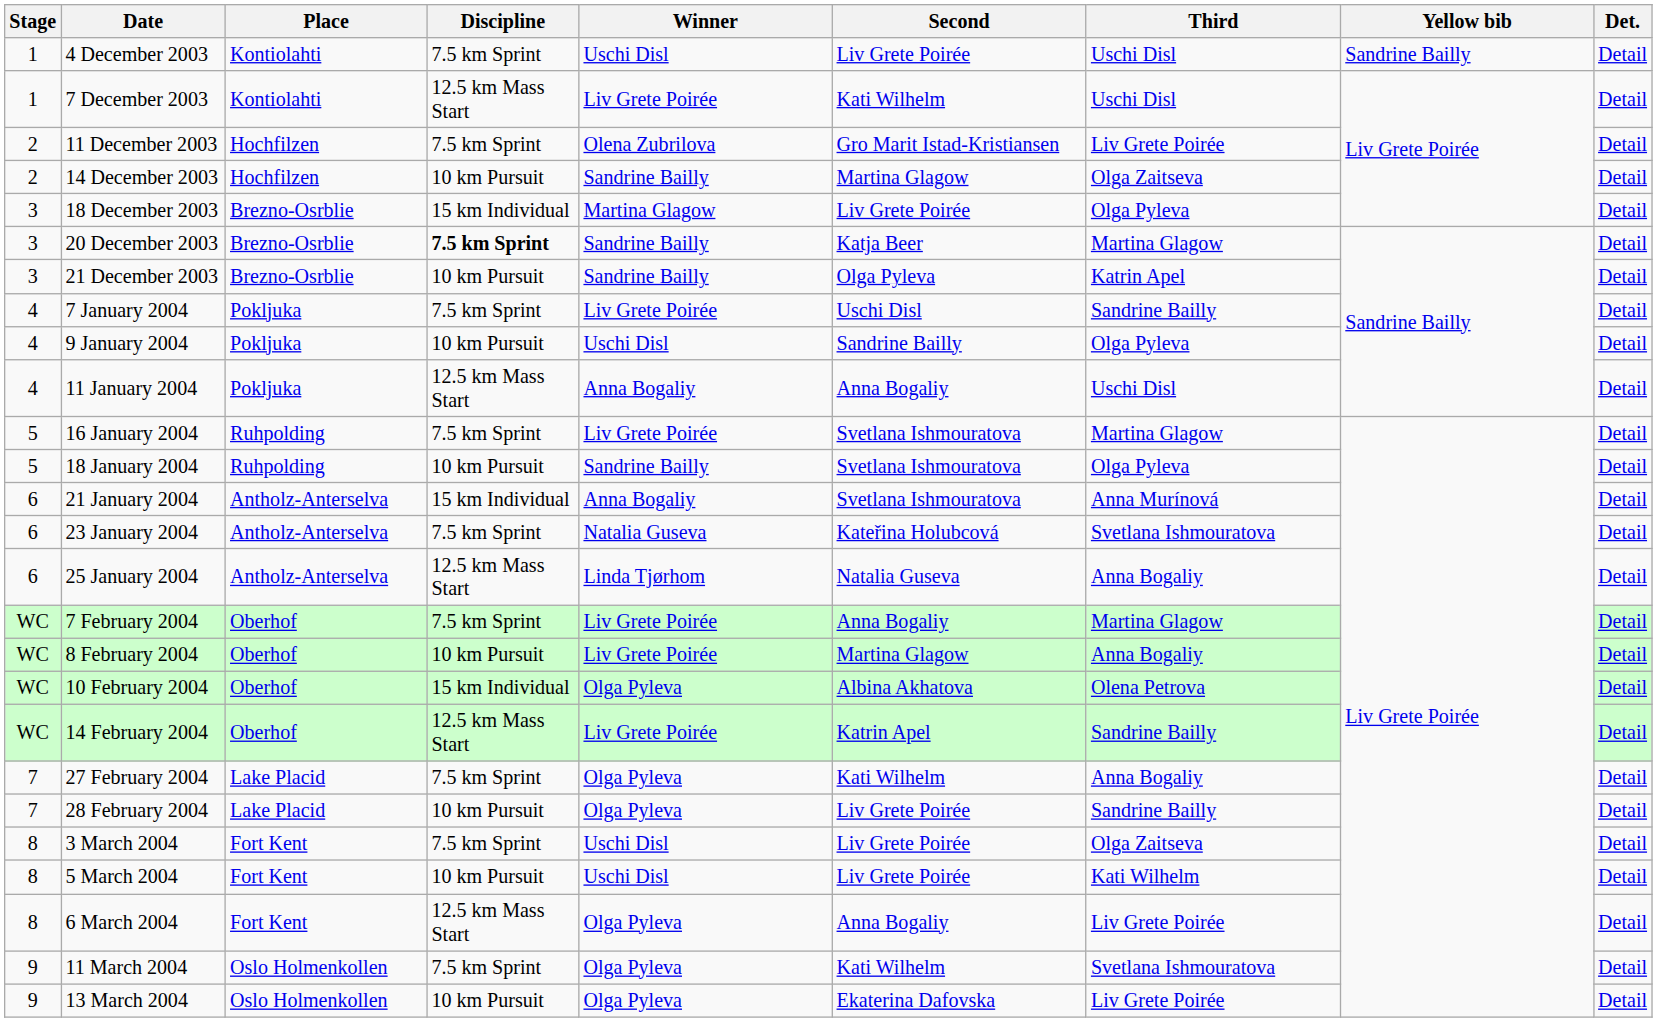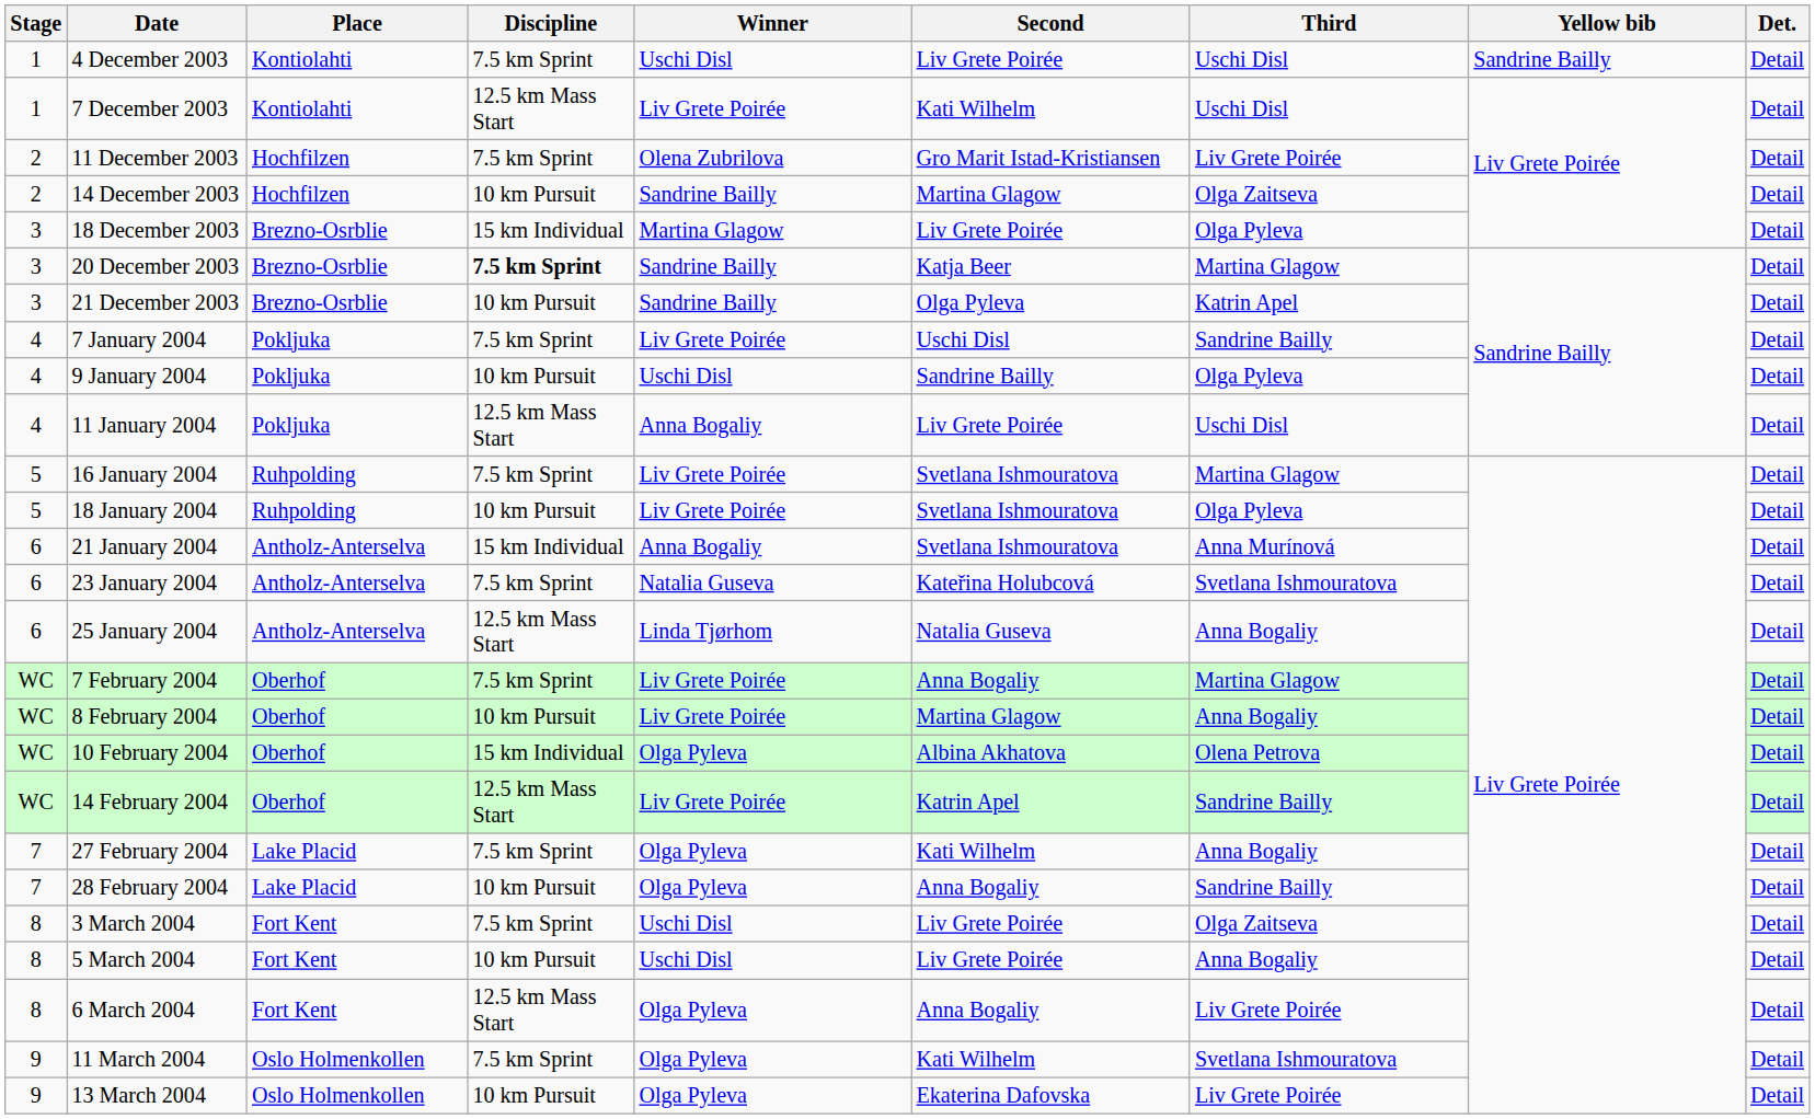 <table class="wikitable" style="font-size:95%;">
 <tr>
 <th width="10">Stage</th>
 <th width="120">Date</th>
 <th width="148">Place</th>
 <th width="110">Discipline</th>
 <th width="190">Winner</th>
 <th width="190">Second</th>
 <th width="190">Third</th>
 <th width="190">Yellow bib <br> </th>
 <th width="8">Det.</th>
 </tr>
 <tr>
 <td align=center>1</td>
 <td>4 December 2003</td>
 <td> <a href='#'>Kontiolahti</a></td>
 <td>7.5 km Sprint</td>
 <td> <a href='#'>Uschi Disl</a></td>
 <td> <a href='#'>Liv Grete Poirée</a></td>
 <td> <a href='#'>Uschi Disl</a></td>
 <td> <a href='#'>Sandrine Bailly</a></td>
 <td><a href='#'>Detail</a></td>
 </tr>
 <tr>
 <td align=center>1</td>
 <td>7 December 2003</td>
 <td> <a href='#'>Kontiolahti</a></td>
 <td>12.5 km Mass Start</td>
 <td> <a href='#'>Liv Grete Poirée</a></td>
 <td> <a href='#'>Kati Wilhelm</a></td>
 <td> <a href='#'>Uschi Disl</a></td>
 <td rowspan="4"> <a href='#'>Liv Grete Poirée</a></td>
 <td><a href='#'>Detail</a></td>
 </tr>
 <tr>
 <td align=center>2</td>
 <td>11 December 2003</td>
 <td> <a href='#'>Hochfilzen</a></td>
 <td>7.5 km Sprint</td>
 <td> <a href='#'>Olena Zubrilova</a></td>
 <td> <a href='#'>Gro Marit Istad-Kristiansen</a></td>
 <td> <a href='#'>Liv Grete Poirée</a></td>
 <td><a href='#'>Detail</a></td>
 </tr>
 <tr>
 <td align=center>2</td>
 <td>14 December 2003</td>
 <td> <a href='#'>Hochfilzen</a></td>
 <td>10 km Pursuit</td>
 <td> <a href='#'>Sandrine Bailly</a></td>
 <td> <a href='#'>Martina Glagow</a></td>
 <td> <a href='#'>Olga Zaitseva</a></td>
 <td><a href='#'>Detail</a></td>
 </tr>
 <tr>
 <td align=center>3</td>
 <td>18 December 2003</td>
 <td> <a href='#'>Brezno-Osrblie</a></td>
 <td>15 km Individual</td>
 <td> <a href='#'>Martina Glagow</a></td>
 <td> <a href='#'>Liv Grete Poirée</a></td>
 <td> <a href='#'>Olga Pyleva</a></td>
 <td><a href='#'>Detail</a></td>
 </tr>
 <tr>
 <td align=center>3</td>
 <td>20 December 2003</td>
 <td> <a href='#'>Brezno-Osrblie</a></td>
 <td><strong>7.5 km Sprint</strong></td>
 <td> <a href='#'>Sandrine Bailly</a></td>
 <td> <a href='#'>Katja Beer</a></td>
 <td> <a href='#'>Martina Glagow</a></td>
 <td rowspan="5"> <a href='#'>Sandrine Bailly</a></td>
 <td><a href='#'>Detail</a></td>
 </tr>
 <tr>
 <td align=center>3</td>
 <td>21 December 2003</td>
 <td> <a href='#'>Brezno-Osrblie</a></td>
 <td>10 km Pursuit</td>
 <td> <a href='#'>Sandrine Bailly</a></td>
 <td> <a href='#'>Olga Pyleva</a></td>
 <td> <a href='#'>Katrin Apel</a></td>
 <td><a href='#'>Detail</a></td>
 </tr>
 <tr>
 <td align=center>4</td>
 <td>7 January 2004</td>
 <td> <a href='#'>Pokljuka</a></td>
 <td>7.5 km Sprint</td>
 <td> <a href='#'>Liv Grete Poirée</a></td>
 <td> <a href='#'>Uschi Disl</a></td>
 <td> <a href='#'>Sandrine Bailly</a></td>
 <td><a href='#'>Detail</a></td>
 </tr>
 <tr>
 <td align=center>4</td>
 <td>9 January 2004</td>
 <td> <a href='#'>Pokljuka</a></td>
 <td>10 km Pursuit</td>
 <td> <a href='#'>Uschi Disl</a></td>
 <td> <a href='#'>Sandrine Bailly</a></td>
 <td> <a href='#'>Olga Pyleva</a></td>
 <td><a href='#'>Detail</a></td>
 </tr>
 <tr>
 <td align=center>4</td>
 <td>11 January 2004</td>
 <td> <a href='#'>Pokljuka</a></td>
 <td>12.5 km Mass Start</td>
 <td> <a href='#'>Anna Bogaliy</a></td>
-<td> <a href='#'>Anna Bogaliy</a></td>
+<td> <a href='#'>Liv Grete Poirée</a></td>
 <td> <a href='#'>Uschi Disl</a></td>
 <td><a href='#'>Detail</a></td>
 </tr>
 <tr>
 <td align=center>5</td>
 <td>16 January 2004</td>
 <td> <a href='#'>Ruhpolding</a></td>
 <td>7.5 km Sprint</td>
 <td> <a href='#'>Liv Grete Poirée</a></td>
 <td> <a href='#'>Svetlana Ishmouratova</a></td>
 <td> <a href='#'>Martina Glagow</a></td>
 <td rowspan="16"> <a href='#'>Liv Grete Poirée</a></td>
 <td><a href='#'>Detail</a></td>
 </tr>
 <tr>
 <td align=center>5</td>
 <td>18 January 2004</td>
 <td> <a href='#'>Ruhpolding</a></td>
 <td>10 km Pursuit</td>
-<td> <a href='#'>Sandrine Bailly</a></td>
+<td> <a href='#'>Liv Grete Poirée</a></td>
 <td> <a href='#'>Svetlana Ishmouratova</a></td>
 <td> <a href='#'>Olga Pyleva</a></td>
 <td><a href='#'>Detail</a></td>
 </tr>
 <tr>
 <td align=center>6</td>
 <td>21 January 2004</td>
 <td> <a href='#'>Antholz-Anterselva</a></td>
 <td>15 km Individual</td>
 <td> <a href='#'>Anna Bogaliy</a></td>
 <td> <a href='#'>Svetlana Ishmouratova</a></td>
 <td> <a href='#'>Anna Murínová</a></td>
 <td><a href='#'>Detail</a></td>
 </tr>
 <tr>
 <td align=center>6</td>
 <td>23 January 2004</td>
 <td> <a href='#'>Antholz-Anterselva</a></td>
 <td>7.5 km Sprint</td>
 <td> <a href='#'>Natalia Guseva</a></td>
 <td> <a href='#'>Kateřina Holubcová</a></td>
 <td> <a href='#'>Svetlana Ishmouratova</a></td>
 <td><a href='#'>Detail</a></td>
 </tr>
 <tr>
 <td align=center>6</td>
 <td>25 January 2004</td>
 <td> <a href='#'>Antholz-Anterselva</a></td>
 <td>12.5 km Mass Start</td>
 <td> <a href='#'>Linda Tjørhom</a></td>
 <td> <a href='#'>Natalia Guseva</a></td>
 <td> <a href='#'>Anna Bogaliy</a></td>
 <td><a href='#'>Detail</a></td>
 </tr>
 <tr style="background:#CCFFCC">
 <td align=center>WC</td>
 <td>7 February 2004</td>
 <td> <a href='#'>Oberhof</a></td>
 <td>7.5 km Sprint</td>
 <td> <a href='#'>Liv Grete Poirée</a></td>
 <td> <a href='#'>Anna Bogaliy</a></td>
 <td> <a href='#'>Martina Glagow</a></td>
 <td><a href='#'>Detail</a></td>
 </tr>
 <tr style="background:#CCFFCC">
 <td align=center>WC</td>
 <td>8 February 2004</td>
 <td> <a href='#'>Oberhof</a></td>
 <td>10 km Pursuit</td>
 <td> <a href='#'>Liv Grete Poirée</a></td>
 <td> <a href='#'>Martina Glagow</a></td>
 <td> <a href='#'>Anna Bogaliy</a></td>
 <td><a href='#'>Detail</a></td>
 </tr>
 <tr style="background:#CCFFCC">
 <td align=center>WC</td>
 <td>10 February 2004</td>
 <td> <a href='#'>Oberhof</a></td>
 <td>15 km Individual</td>
 <td> <a href='#'>Olga Pyleva</a></td>
 <td> <a href='#'>Albina Akhatova</a></td>
 <td> <a href='#'>Olena Petrova</a></td>
 <td><a href='#'>Detail</a></td>
 </tr>
 <tr style="background:#CCFFCC">
 <td align=center>WC</td>
 <td>14 February 2004</td>
 <td> <a href='#'>Oberhof</a></td>
 <td>12.5 km Mass Start</td>
 <td> <a href='#'>Liv Grete Poirée</a></td>
 <td> <a href='#'>Katrin Apel</a></td>
 <td> <a href='#'>Sandrine Bailly</a></td>
 <td><a href='#'>Detail</a></td>
 </tr>
 <tr>
 <td align=center>7</td>
 <td>27 February 2004</td>
 <td> <a href='#'>Lake Placid</a></td>
 <td>7.5 km Sprint</td>
 <td> <a href='#'>Olga Pyleva</a></td>
 <td> <a href='#'>Kati Wilhelm</a></td>
 <td> <a href='#'>Anna Bogaliy</a></td>
 <td><a href='#'>Detail</a></td>
 </tr>
 <tr>
 <td align=center>7</td>
 <td>28 February 2004</td>
 <td> <a href='#'>Lake Placid</a></td>
 <td>10 km Pursuit</td>
 <td> <a href='#'>Olga Pyleva</a></td>
-<td> <a href='#'>Liv Grete Poirée</a></td>
+<td> <a href='#'>Anna Bogaliy</a></td>
 <td> <a href='#'>Sandrine Bailly</a></td>
 <td><a href='#'>Detail</a></td>
 </tr>
 <tr>
 <td align=center>8</td>
 <td>3 March 2004</td>
 <td> <a href='#'>Fort Kent</a></td>
 <td>7.5 km Sprint</td>
 <td> <a href='#'>Uschi Disl</a></td>
 <td> <a href='#'>Liv Grete Poirée</a></td>
 <td> <a href='#'>Olga Zaitseva</a></td>
 <td><a href='#'>Detail</a></td>
 </tr>
 <tr>
 <td align=center>8</td>
 <td>5 March 2004</td>
 <td> <a href='#'>Fort Kent</a></td>
 <td>10 km Pursuit</td>
 <td> <a href='#'>Uschi Disl</a></td>
 <td> <a href='#'>Liv Grete Poirée</a></td>
-<td> <a href='#'>Kati Wilhelm</a></td>
+<td> <a href='#'>Anna Bogaliy</a></td>
 <td><a href='#'>Detail</a></td>
 </tr>
 <tr>
 <td align=center>8</td>
 <td>6 March 2004</td>
 <td> <a href='#'>Fort Kent</a></td>
 <td>12.5 km Mass Start</td>
 <td> <a href='#'>Olga Pyleva</a></td>
 <td> <a href='#'>Anna Bogaliy</a></td>
 <td> <a href='#'>Liv Grete Poirée</a></td>
 <td><a href='#'>Detail</a></td>
 </tr>
 <tr>
 <td align=center>9</td>
 <td>11 March 2004</td>
 <td> <a href='#'>Oslo Holmenkollen</a></td>
 <td>7.5 km Sprint</td>
 <td> <a href='#'>Olga Pyleva</a></td>
 <td> <a href='#'>Kati Wilhelm</a></td>
 <td> <a href='#'>Svetlana Ishmouratova</a></td>
 <td><a href='#'>Detail</a></td>
 </tr>
 <tr>
 <td align=center>9</td>
 <td>13 March 2004</td>
 <td> <a href='#'>Oslo Holmenkollen</a></td>
 <td>10 km Pursuit</td>
 <td> <a href='#'>Olga Pyleva</a></td>
 <td> <a href='#'>Ekaterina Dafovska</a></td>
 <td> <a href='#'>Liv Grete Poirée</a></td>
 <td><a href='#'>Detail</a></td>
 </tr>
 </table>
